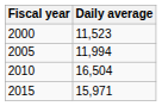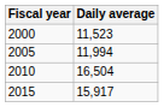 <table class="wikitable">
 <tr>
 <th>Fiscal year</th>
 <th>Daily average</th>
 </tr>
 <tr>
 <td>2000</td>
 <td>11,523</td>
 </tr>
 <tr>
 <td>2005</td>
 <td>11,994</td>
 </tr>
 <tr>
 <td>2010</td>
 <td>16,504</td>
 </tr>
 <tr>
 <td>2015</td>
-<td>15,971</td>
+<td>15,917</td>
 </tr>
 </table>
